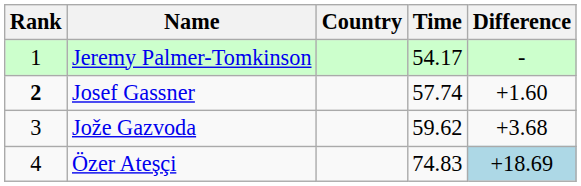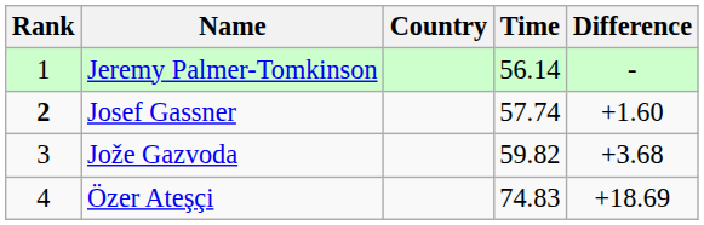 <table class="wikitable sortable" style="text-align:center">
 <tr>
 <th>Rank</th>
 <th>Name</th>
 <th>Country</th>
 <th>Time</th>
 <th>Difference</th>
 </tr>
 <tr style="background:#cfc;">
 <td>1</td>
 <td align=left><a href='#'>Jeremy Palmer-Tomkinson</a></td>
 <td align=left></td>
-<td>54.17</td>
+<td>56.14</td>
 <td>-</td>
 </tr>
 <tr>
 <td><strong>2</strong></td>
 <td align=left><a href='#'>Josef Gassner</a></td>
 <td align=left></td>
 <td>57.74</td>
 <td>+1.60</td>
 </tr>
 <tr>
 <td>3</td>
 <td align=left><a href='#'>Jože Gazvoda</a></td>
 <td align=left></td>
-<td>59.62</td>
+<td>59.82</td>
 <td>+3.68</td>
 </tr>
 <tr>
 <td>4</td>
 <td align=left><a href='#'>Özer Ateşçi</a></td>
 <td align=left></td>
 <td>74.83</td>
-<td style="background: lightblue;">+18.69</td>
+<td>+18.69</td>
 </tr>
 </table>
